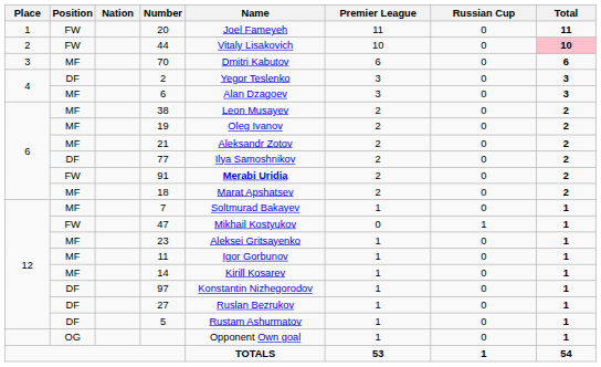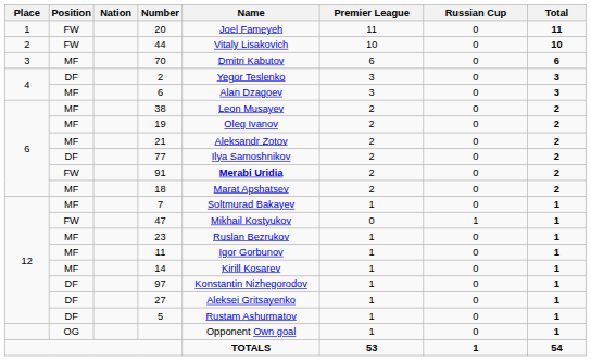 <table class="wikitable" style="font-size: 95%; text-align: center;">
 <tr>
 <th width=60>Place</th>
 <th width=60>Position</th>
 <th width=60>Nation</th>
 <th width=60>Number</th>
 <th width=200>Name</th>
 <th width=150>Premier League</th>
 <th width=150>Russian Cup</th>
 <th width=80>Total</th>
 </tr>
 <tr>
 <td rowspan=1>1</td>
 <td>FW</td>
 <td></td>
 <td>20</td>
 <td><a href='#'>Joel Fameyeh</a></td>
 <td>11</td>
 <td>0</td>
 <td><strong>11</strong></td>
 </tr>
 <tr>
 <td rowspan=1>2</td>
 <td>FW</td>
 <td></td>
 <td>44</td>
 <td><a href='#'>Vitaly Lisakovich</a></td>
 <td>10</td>
 <td>0</td>
-<td style="background: pink;"><strong>10</strong></td>
+<td><strong>10</strong></td>
 </tr>
 <tr>
 <td rowspan=1>3</td>
 <td>MF</td>
 <td></td>
 <td>70</td>
 <td><a href='#'>Dmitri Kabutov</a></td>
 <td>6</td>
 <td>0</td>
 <td><strong>6</strong></td>
 </tr>
 <tr>
 <td rowspan=2>4</td>
 <td>DF</td>
 <td></td>
 <td>2</td>
 <td><a href='#'>Yegor Teslenko</a></td>
 <td>3</td>
 <td>0</td>
 <td><strong>3</strong></td>
 </tr>
 <tr>
 <td>MF</td>
 <td></td>
 <td>6</td>
 <td><a href='#'>Alan Dzagoev</a></td>
 <td>3</td>
 <td>0</td>
 <td><strong>3</strong></td>
 </tr>
 <tr>
 <td rowspan=6>6</td>
 <td>MF</td>
 <td></td>
 <td>38</td>
 <td><a href='#'>Leon Musayev</a></td>
 <td>2</td>
 <td>0</td>
 <td><strong>2</strong></td>
 </tr>
 <tr>
 <td>MF</td>
 <td></td>
 <td>19</td>
 <td><a href='#'>Oleg Ivanov</a></td>
 <td>2</td>
 <td>0</td>
 <td><strong>2</strong></td>
 </tr>
 <tr>
 <td>MF</td>
 <td></td>
 <td>21</td>
 <td><a href='#'>Aleksandr Zotov</a></td>
 <td>2</td>
 <td>0</td>
 <td><strong>2</strong></td>
 </tr>
 <tr>
 <td>DF</td>
 <td></td>
 <td>77</td>
 <td><a href='#'>Ilya Samoshnikov</a></td>
 <td>2</td>
 <td>0</td>
 <td><strong>2</strong></td>
 </tr>
 <tr>
 <td>FW</td>
 <td></td>
 <td>91</td>
 <td><strong><a href='#'>Merabi Uridia</a></strong></td>
 <td>2</td>
 <td>0</td>
 <td><strong>2</strong></td>
 </tr>
 <tr>
 <td>MF</td>
 <td></td>
 <td>18</td>
 <td><a href='#'>Marat Apshatsev</a></td>
 <td>2</td>
 <td>0</td>
 <td><strong>2</strong></td>
 </tr>
 <tr>
 <td rowspan=8>12</td>
 <td>MF</td>
 <td></td>
 <td>7</td>
 <td><a href='#'>Soltmurad Bakayev</a></td>
 <td>1</td>
 <td>0</td>
 <td><strong>1</strong></td>
 </tr>
 <tr>
 <td>FW</td>
 <td></td>
 <td>47</td>
 <td><a href='#'>Mikhail Kostyukov</a></td>
 <td>0</td>
 <td>1</td>
 <td><strong>1</strong></td>
 </tr>
 <tr>
 <td>MF</td>
 <td></td>
 <td>23</td>
-<td><a href='#'>Aleksei Gritsayenko</a></td>
+<td><a href='#'>Ruslan Bezrukov</a></td>
 <td>1</td>
 <td>0</td>
 <td><strong>1</strong></td>
 </tr>
 <tr>
 <td>MF</td>
 <td></td>
 <td>11</td>
 <td><a href='#'>Igor Gorbunov</a></td>
 <td>1</td>
 <td>0</td>
 <td><strong>1</strong></td>
 </tr>
 <tr>
 <td>MF</td>
 <td></td>
 <td>14</td>
 <td><a href='#'>Kirill Kosarev</a></td>
 <td>1</td>
 <td>0</td>
 <td><strong>1</strong></td>
 </tr>
 <tr>
 <td>DF</td>
 <td></td>
 <td>97</td>
 <td><a href='#'>Konstantin Nizhegorodov</a></td>
 <td>1</td>
 <td>0</td>
 <td><strong>1</strong></td>
 </tr>
 <tr>
 <td>DF</td>
 <td></td>
 <td>27</td>
-<td><a href='#'>Ruslan Bezrukov</a></td>
+<td><a href='#'>Aleksei Gritsayenko</a></td>
 <td>1</td>
 <td>0</td>
 <td><strong>1</strong></td>
 </tr>
 <tr>
 <td>DF</td>
 <td></td>
 <td>5</td>
 <td><a href='#'>Rustam Ashurmatov</a></td>
 <td>1</td>
 <td>0</td>
 <td><strong>1</strong></td>
 </tr>
 <tr>
 <td rowspan=1></td>
 <td>OG</td>
 <td></td>
 <td></td>
 <td>Opponent <a href='#'>Own goal</a></td>
 <td>1</td>
 <td>0</td>
 <td><strong>1</strong></td>
 </tr>
 <tr>
 <td colspan="4"></td>
 <td><strong>TOTALS</strong></td>
 <td><strong>53</strong></td>
 <td><strong>1</strong></td>
 <td><strong>54</strong></td>
 </tr>
 </table>
